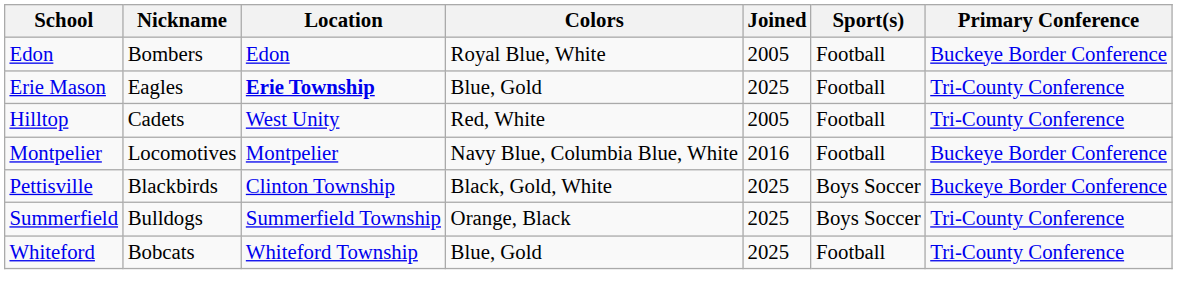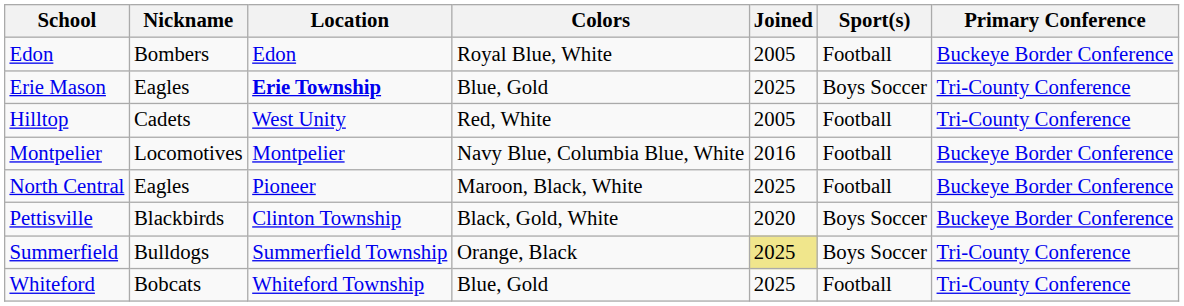 <table class="wikitable sortable">
 <tr>
 <th>School</th>
 <th>Nickname</th>
 <th>Location</th>
 <th>Colors</th>
 <th>Joined</th>
 <th>Sport(s)</th>
 <th>Primary Conference</th>
 </tr>
 <tr>
 <td><a href='#'>Edon</a></td>
 <td>Bombers</td>
 <td><a href='#'>Edon</a></td>
 <td>Royal Blue, White<br> </td>
 <td>2005</td>
 <td>Football</td>
 <td><a href='#'>Buckeye Border Conference</a></td>
 </tr>
 <tr>
 <td><a href='#'>Erie Mason</a></td>
 <td>Eagles</td>
 <td><strong><a href='#'>Erie Township</a></strong></td>
 <td>Blue, Gold<br> </td>
 <td>2025</td>
-<td>Football</td>
+<td>Boys Soccer</td>
 <td><a href='#'>Tri-County Conference</a></td>
 </tr>
 <tr>
 <td><a href='#'>Hilltop</a></td>
 <td>Cadets</td>
 <td><a href='#'>West Unity</a></td>
 <td>Red, White <br>  </td>
 <td>2005</td>
 <td>Football</td>
 <td><a href='#'>Tri-County Conference</a></td>
 </tr>
 <tr>
 <td><a href='#'>Montpelier</a></td>
 <td>Locomotives</td>
 <td><a href='#'>Montpelier</a></td>
 <td>Navy Blue, Columbia Blue, White  <br>  </td>
 <td>2016</td>
 <td>Football</td>
 <td><a href='#'>Buckeye Border Conference</a></td>
 </tr>
 <tr>
+<td><a href='#'>North Central</a></td>
+<td>Eagles</td>
+<td><a href='#'>Pioneer</a></td>
+<td>Maroon, Black, White <br>   </td>
+<td>2025</td>
+<td>Football</td>
+<td><a href='#'>Buckeye Border Conference</a></td>
+</tr>
+<tr>
 <td><a href='#'>Pettisville</a></td>
 <td>Blackbirds</td>
 <td><a href='#'>Clinton Township</a></td>
 <td>Black, Gold, White <br>   </td>
-<td>2025</td>
+<td>2020</td>
 <td>Boys Soccer</td>
 <td><a href='#'>Buckeye Border Conference</a></td>
 </tr>
 <tr>
 <td><a href='#'>Summerfield</a></td>
 <td>Bulldogs</td>
 <td><a href='#'>Summerfield Township</a></td>
 <td>Orange, Black<br> </td>
-<td>2025</td>
+<td style="background: khaki;">2025</td>
 <td>Boys Soccer</td>
 <td><a href='#'>Tri-County Conference</a></td>
 </tr>
 <tr>
 <td><a href='#'>Whiteford</a></td>
 <td>Bobcats</td>
 <td><a href='#'>Whiteford Township</a></td>
 <td>Blue, Gold<br> </td>
 <td>2025</td>
 <td>Football</td>
 <td><a href='#'>Tri-County Conference</a></td>
 </tr>
 </table>
